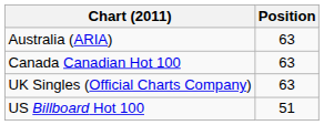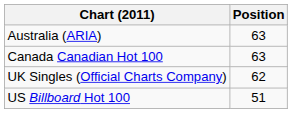 <table class="wikitable sortable">
 <tr>
 <th scope="col">Chart (2011)</th>
 <th scope="col">Position</th>
 </tr>
 <tr>
 <td>Australia (<a href='#'>ARIA</a>)</td>
 <td align="center">63</td>
 </tr>
 <tr>
 <td>Canada <a href='#'>Canadian Hot 100</a></td>
 <td style="text-align:center;">63</td>
 </tr>
 <tr>
 <td>UK Singles (<a href='#'>Official Charts Company</a>)</td>
-<td align="center">63</td>
+<td align="center">62</td>
 </tr>
 <tr>
 <td>US <a href='#'><em>Billboard</em> Hot 100</a></td>
 <td align="center">51</td>
 </tr>
 </table>
